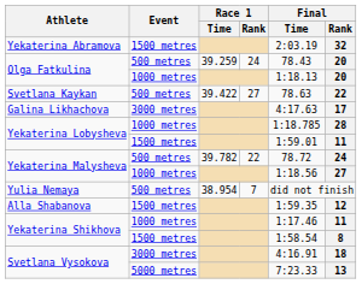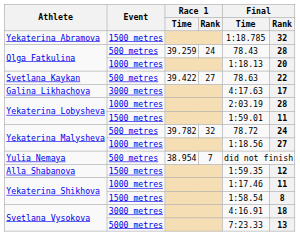 <table class="wikitable">
 <tr>
 <th rowspan="2">Athlete</th>
 <th rowspan="2">Event</th>
 <th colspan="2">Race 1</th>
 <th colspan="2">Final</th>
 </tr>
 <tr>
 <th>Time</th>
 <th>Rank</th>
 <th>Time</th>
 <th>Rank</th>
 </tr>
 <tr>
 <td><a href='#'>Yekaterina Abramova</a></td>
 <td><a href='#'>1500 metres</a></td>
 <td colspan=2 bgcolor="wheat"></td>
-<td align="center">2:03.19</td>
+<td align="center">1:18.785</td>
 <th align="center">32</th>
 </tr>
 <tr>
 <td rowspan=2><a href='#'>Olga Fatkulina</a></td>
 <td><a href='#'>500 metres</a></td>
 <td align="center">39.259</td>
 <td align="center">24</td>
 <td align="center">78.43</td>
-<th align="center">20</th>
+<th align="center">28</th>
 </tr>
 <tr>
 <td><a href='#'>1000 metres</a></td>
 <td colspan=2 bgcolor="wheat"></td>
 <td align="center">1:18.13</td>
 <th align="center">20</th>
 </tr>
 <tr>
 <td><a href='#'>Svetlana Kaykan</a></td>
 <td><a href='#'>500 metres</a></td>
 <td align="center">39.422</td>
 <td align="center">27</td>
 <td align="center">78.63</td>
 <th align="center">22</th>
 </tr>
 <tr>
 <td><a href='#'>Galina Likhachova</a></td>
 <td><a href='#'>3000 metres</a></td>
 <td colspan=2 bgcolor="wheat"></td>
 <td align="center">4:17.63</td>
 <th align="center">17</th>
 </tr>
 <tr>
 <td rowspan=2><a href='#'>Yekaterina Lobysheva</a></td>
 <td><a href='#'>1000 metres</a></td>
 <td colspan=2 bgcolor="wheat"></td>
-<td align="center">1:18.785</td>
+<td align="center">2:03.19</td>
 <th align="center">28</th>
 </tr>
 <tr>
 <td><a href='#'>1500 metres</a></td>
 <td colspan=2 bgcolor="wheat"></td>
 <td align="center">1:59.01</td>
 <th align="center">11</th>
 </tr>
 <tr>
 <td rowspan=2><a href='#'>Yekaterina Malysheva</a></td>
 <td><a href='#'>500 metres</a></td>
 <td align="center">39.782</td>
-<td align="center">22</td>
+<td align="center">32</td>
 <td align="center">78.72</td>
 <th align="center">24</th>
 </tr>
 <tr>
 <td><a href='#'>1000 metres</a></td>
 <td colspan=2 bgcolor="wheat"></td>
 <td align="center">1:18.56</td>
 <th align="center">27</th>
 </tr>
 <tr>
 <td><a href='#'>Yulia Nemaya</a></td>
 <td><a href='#'>500 metres</a></td>
 <td align="center">38.954</td>
 <td align="center">7</td>
 <td align="center" colspan=2>did not finish</td>
 </tr>
 <tr>
 <td><a href='#'>Alla Shabanova</a></td>
 <td><a href='#'>1500 metres</a></td>
 <td colspan=2 bgcolor="wheat"></td>
 <td align="center">1:59.35</td>
 <th align="center">12</th>
 </tr>
 <tr>
 <td rowspan=2><a href='#'>Yekaterina Shikhova</a></td>
 <td><a href='#'>1000 metres</a></td>
 <td colspan=2 bgcolor="wheat"></td>
 <td align="center">1:17.46</td>
 <th align="center">11</th>
 </tr>
 <tr>
 <td><a href='#'>1500 metres</a></td>
 <td colspan=2 bgcolor="wheat"></td>
 <td align="center">1:58.54</td>
 <th align="center">8</th>
 </tr>
 <tr>
 <td rowspan=2><a href='#'>Svetlana Vysokova</a></td>
 <td><a href='#'>3000 metres</a></td>
 <td colspan=2 bgcolor="wheat"></td>
 <td align="center">4:16.91</td>
 <th align="center">18</th>
 </tr>
 <tr>
 <td><a href='#'>5000 metres</a></td>
 <td colspan=2 bgcolor="wheat"></td>
 <td align="center">7:23.33</td>
 <th align="center">13</th>
 </tr>
 </table>
